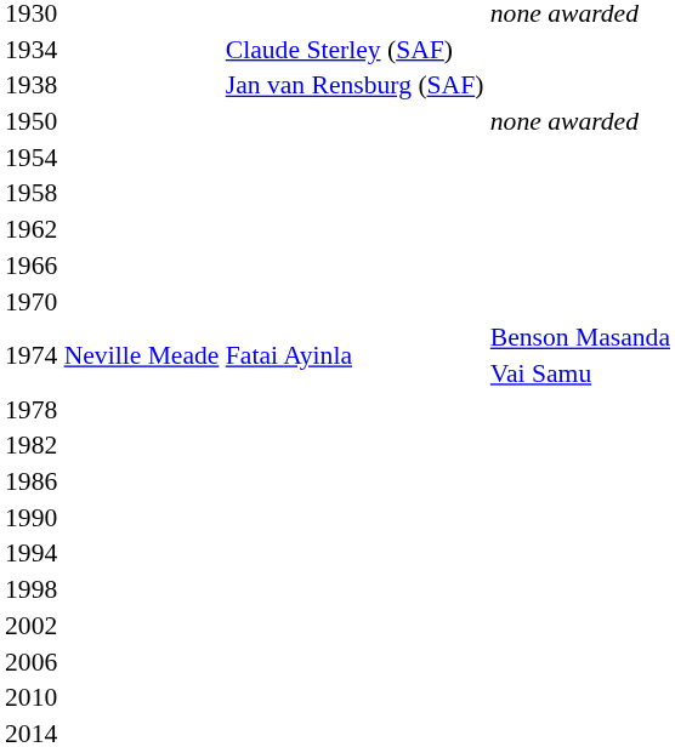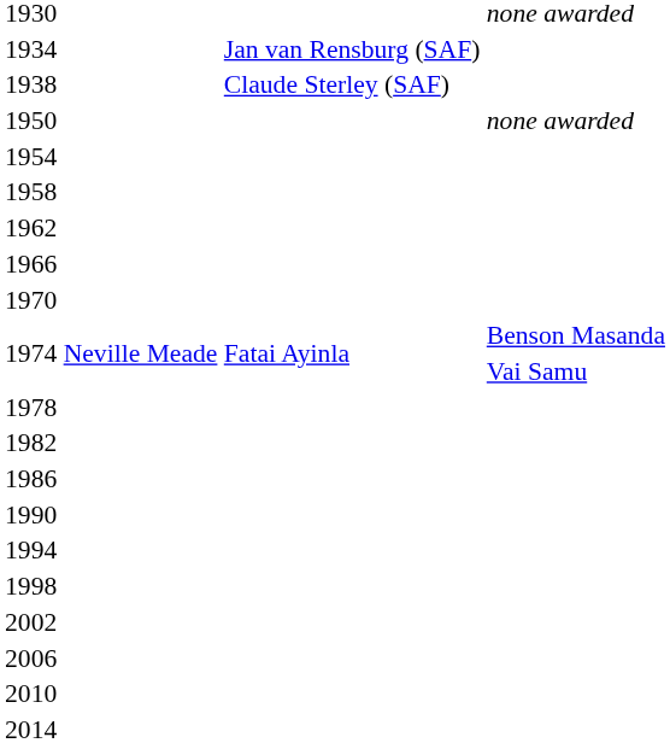 <table>
 <tr>
 <td>1930</td>
 <td></td>
 <td></td>
 <td><em>none awarded</em></td>
 </tr>
 <tr>
 <td>1934</td>
 <td></td>
-<td> <a href='#'>Claude Sterley</a> <span>(<a href='#'>SAF</a>)</span></td>
+<td> <a href='#'>Jan van Rensburg</a> <span>(<a href='#'>SAF</a>)</span></td>
 <td></td>
 </tr>
 <tr>
 <td>1938</td>
 <td></td>
-<td> <a href='#'>Jan van Rensburg</a> <span>(<a href='#'>SAF</a>)</span></td>
+<td> <a href='#'>Claude Sterley</a> <span>(<a href='#'>SAF</a>)</span></td>
 <td></td>
 </tr>
 <tr>
 <td>1950</td>
 <td></td>
 <td></td>
 <td><em>none awarded</em></td>
 </tr>
 <tr>
 <td>1954</td>
 <td></td>
 <td></td>
 <td></td>
 </tr>
 <tr>
 <td rowspan=2>1958</td>
 <td rowspan=2></td>
 <td rowspan=2></td>
 <td></td>
 </tr>
 <tr>
 <td></td>
 </tr>
 <tr>
 <td rowspan=2>1962</td>
 <td rowspan=2></td>
 <td rowspan=2></td>
 <td></td>
 </tr>
 <tr>
 <td></td>
 </tr>
 <tr>
 <td>1966</td>
 <td></td>
 <td></td>
 <td><br></td>
 </tr>
 <tr>
 <td rowspan=2>1970</td>
 <td rowspan=2></td>
 <td rowspan=2></td>
 <td></td>
 </tr>
 <tr>
 <td></td>
 </tr>
 <tr>
 <td rowspan=2>1974</td>
 <td rowspan=2> <a href='#'>Neville Meade</a></td>
 <td rowspan=2> <a href='#'>Fatai Ayinla</a></td>
 <td> <a href='#'>Benson Masanda</a></td>
 </tr>
 <tr>
 <td> <a href='#'>Vai Samu</a></td>
 </tr>
 <tr>
 <td>1978</td>
 <td></td>
 <td></td>
 <td></td>
 </tr>
 <tr>
 <td rowspan=2>1982</td>
 <td rowspan=2></td>
 <td rowspan=2></td>
 <td></td>
 </tr>
 <tr>
 <td></td>
 </tr>
 <tr>
 <td>1986</td>
 <td></td>
 <td></td>
 <td><br></td>
 </tr>
 <tr>
 <td>1990</td>
 <td></td>
 <td></td>
 <td><br></td>
 </tr>
 <tr>
 <td>1994</td>
 <td></td>
 <td></td>
 <td><br></td>
 </tr>
 <tr>
 <td>1998</td>
 <td></td>
 <td></td>
 <td><br></td>
 </tr>
 <tr>
 <td rowspan=2>2002</td>
 <td rowspan=2></td>
 <td rowspan=2></td>
 <td></td>
 </tr>
 <tr>
 <td></td>
 </tr>
 <tr>
 <td rowspan=2>2006</td>
 <td rowspan=2></td>
 <td rowspan=2></td>
 <td></td>
 </tr>
 <tr>
 <td></td>
 </tr>
 <tr>
 <td rowspan=2>2010<br></td>
 <td rowspan=2></td>
 <td rowspan=2></td>
 <td></td>
 </tr>
 <tr>
 <td></td>
 </tr>
 <tr>
 <td rowspan=2>2014<br></td>
 <td rowspan=2></td>
 <td rowspan=2></td>
 <td></td>
 </tr>
 <tr>
 <td></td>
 </tr>
 </table>
